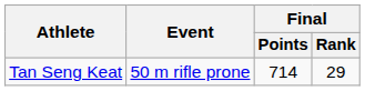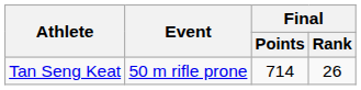 <table class="wikitable" style="font-size:90%;">
 <tr>
 <th rowspan=2>Athlete</th>
 <th rowspan=2>Event</th>
 <th colspan=2>Final</th>
 </tr>
 <tr style="font-size:95%">
 <th>Points</th>
 <th>Rank</th>
 </tr>
 <tr align=center>
 <td align=left><a href='#'>Tan Seng Keat</a></td>
 <td align=left><a href='#'>50 m rifle prone</a></td>
 <td>714</td>
-<td>29</td>
+<td>26</td>
 </tr>
 </table>
